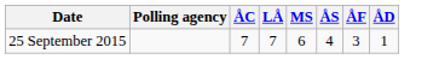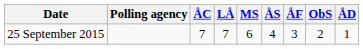 <table class=wikitable style=text-align:center>
 <tr>
 <th>Date</th>
 <th>Polling agency</th>
 <th><a href='#'>ÅC</a></th>
 <th><a href='#'>LÅ</a></th>
 <th><a href='#'>MS</a></th>
 <th><a href='#'>ÅS</a></th>
 <th><a href='#'>ÅF</a></th>
+<th><a href='#'>ObS</a></th>
 <th><a href='#'>ÅD</a></th>
 </tr>
 <tr>
 <td>25 September 2015</td>
 <td></td>
 <td>7</td>
 <td>7</td>
 <td>6</td>
 <td>4</td>
 <td>3</td>
+<td>2</td>
 <td>1</td>
 </tr>
 </table>
